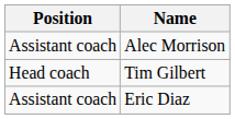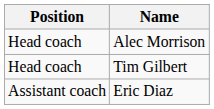 <table class="wikitable">
 <tr>
 <th>Position</th>
 <th>Name</th>
 </tr>
 <tr>
-<td>Assistant coach</td>
+<td>Head coach</td>
 <td> Alec Morrison</td>
 </tr>
 <tr>
 <td>Head coach</td>
 <td> Tim Gilbert</td>
 </tr>
 <tr>
 <td>Assistant coach</td>
 <td> Eric Diaz</td>
 </tr>
 </table>
